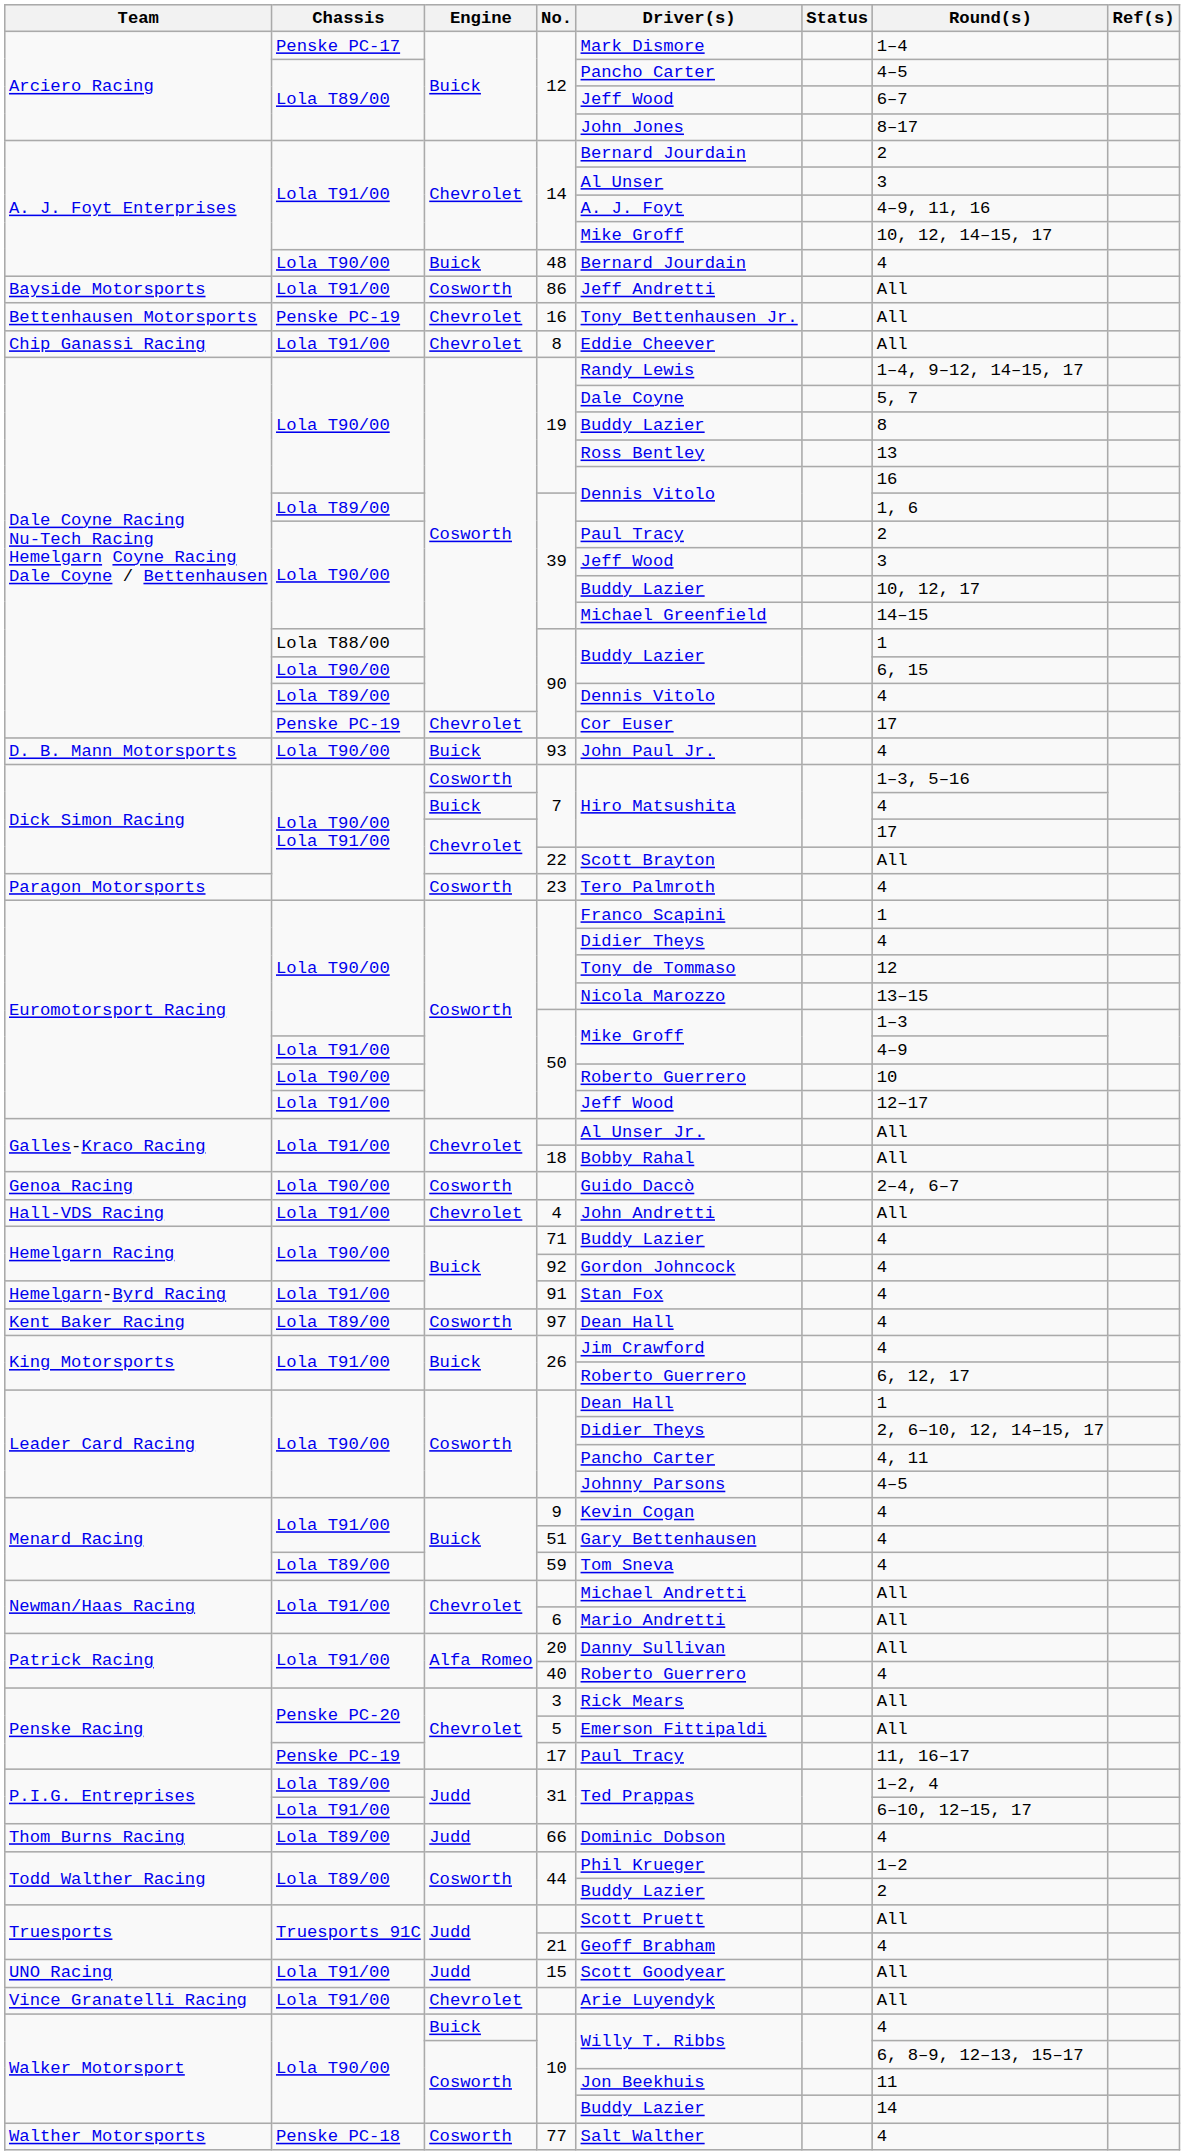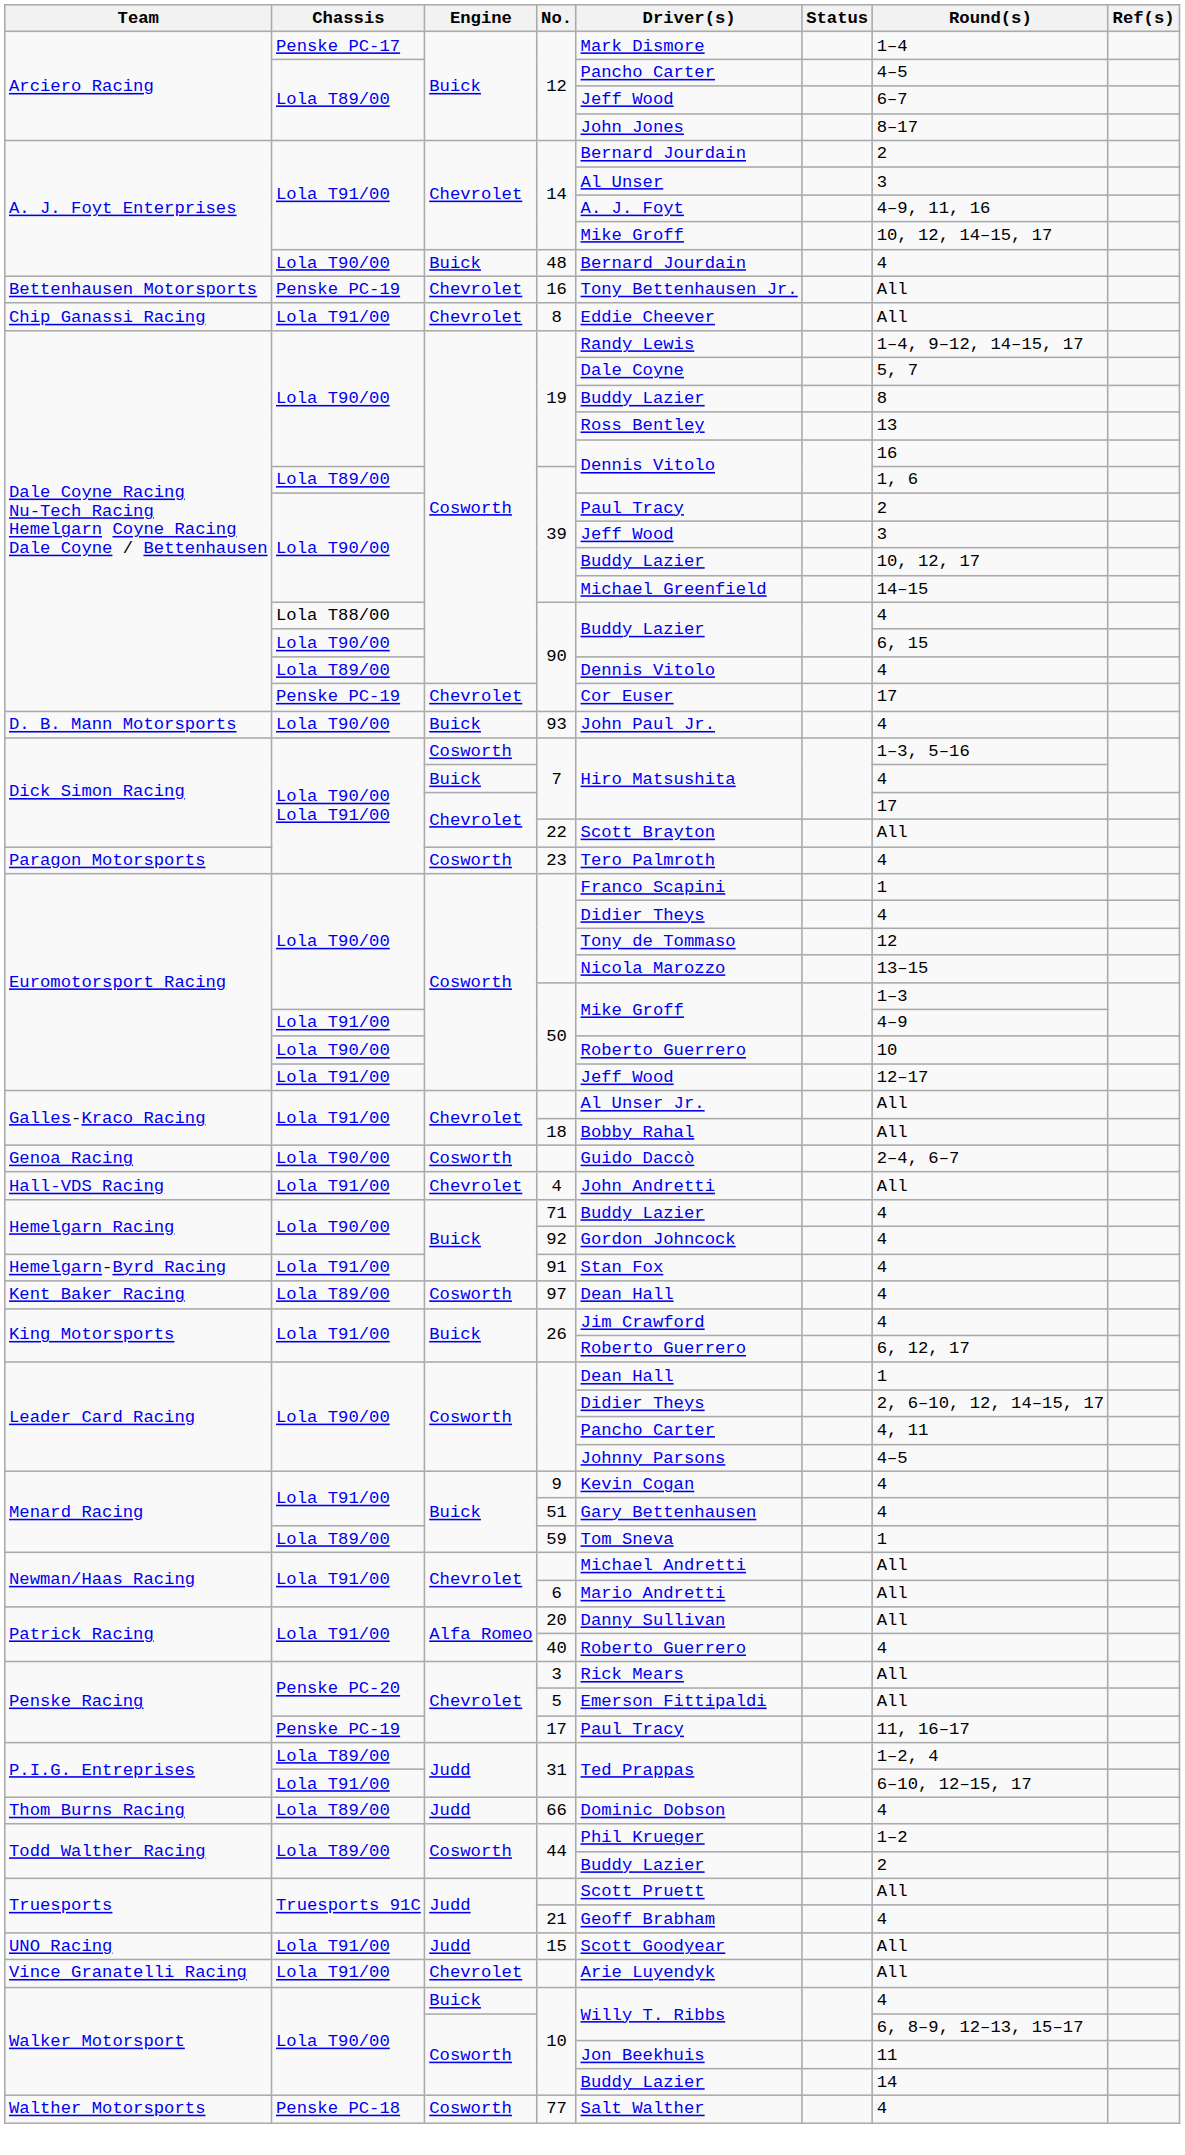 <table class="wikitable" style="font-size: 85%;">
 <tr>
 <th>Team</th>
 <th>Chassis</th>
 <th>Engine</th>
 <th>No.</th>
 <th>Driver(s)</th>
 <th>Status</th>
 <th>Round(s)</th>
 <th>Ref(s)</th>
 </tr>
 <tr>
 <td rowspan="4"><a href='#'>Arciero Racing</a></td>
 <td><a href='#'>Penske PC-17</a></td>
 <td rowspan="4"><a href='#'>Buick</a></td>
 <td rowspan="4" align="center">12</td>
 <td> <a href='#'>Mark Dismore</a></td>
 <td align="center"><strong></strong></td>
 <td>1–4</td>
 <td></td>
 </tr>
 <tr>
 <td rowspan="3"><a href='#'>Lola T89/00</a></td>
 <td> <a href='#'>Pancho Carter</a></td>
 <td></td>
 <td>4–5</td>
 <td></td>
 </tr>
 <tr>
 <td> <a href='#'>Jeff Wood</a></td>
 <td></td>
 <td>6–7</td>
 <td></td>
 </tr>
 <tr>
 <td> <a href='#'>John Jones</a></td>
 <td></td>
 <td>8–17</td>
 <td></td>
 </tr>
 <tr>
 <td rowspan="5"><a href='#'>A. J. Foyt Enterprises</a></td>
 <td rowspan="4"><a href='#'>Lola T91/00</a></td>
 <td rowspan="4"><a href='#'>Chevrolet</a></td>
 <td rowspan="4" align="center">14</td>
 <td> <a href='#'>Bernard Jourdain</a></td>
 <td></td>
 <td>2</td>
 <td></td>
 </tr>
 <tr>
 <td> <a href='#'>Al Unser</a></td>
 <td></td>
 <td>3</td>
 <td></td>
 </tr>
 <tr>
 <td> <a href='#'>A. J. Foyt</a></td>
 <td></td>
 <td>4–9, 11, 16</td>
 <td></td>
 </tr>
 <tr>
 <td> <a href='#'>Mike Groff</a></td>
 <td></td>
 <td>10, 12, 14–15, 17</td>
 <td></td>
 </tr>
 <tr>
 <td><a href='#'>Lola T90/00</a></td>
 <td><a href='#'>Buick</a></td>
 <td align="center">48</td>
 <td> <a href='#'>Bernard Jourdain</a></td>
 <td></td>
 <td>4</td>
-<td></td>
-</tr>
-<tr>
-<td><a href='#'>Bayside Motorsports</a></td>
-<td><a href='#'>Lola T91/00</a></td>
-<td><a href='#'>Cosworth</a></td>
-<td align="center">86</td>
-<td> <a href='#'>Jeff Andretti</a></td>
-<td align="center"><strong></strong></td>
-<td>All</td>
 <td></td>
 </tr>
 <tr>
 <td><a href='#'>Bettenhausen Motorsports</a></td>
 <td><a href='#'>Penske PC-19</a></td>
 <td><a href='#'>Chevrolet</a></td>
 <td align="center">16</td>
 <td> <a href='#'>Tony Bettenhausen Jr.</a></td>
 <td></td>
 <td>All</td>
 <td></td>
 </tr>
 <tr>
 <td><a href='#'>Chip Ganassi Racing</a></td>
 <td><a href='#'>Lola T91/00</a></td>
 <td><a href='#'>Chevrolet</a></td>
 <td align="center">8</td>
 <td> <a href='#'>Eddie Cheever</a></td>
 <td></td>
 <td>All</td>
 <td></td>
 </tr>
 <tr>
 <td rowspan="14"><a href='#'>Dale Coyne Racing</a><br><a href='#'>Nu-Tech Racing</a><br><a href='#'>Hemelgarn</a> <a href='#'>Coyne Racing</a><br><a href='#'>Dale Coyne</a> / <a href='#'>Bettenhausen</a></td>
 <td rowspan="5"><a href='#'>Lola T90/00</a></td>
 <td rowspan="13"><a href='#'>Cosworth</a></td>
 <td rowspan="5" align="center">19</td>
 <td> <a href='#'>Randy Lewis</a></td>
 <td></td>
 <td>1–4, 9–12, 14–15, 17</td>
 <td></td>
 </tr>
 <tr>
 <td> <a href='#'>Dale Coyne</a></td>
 <td></td>
 <td>5, 7</td>
 <td></td>
 </tr>
 <tr>
 <td> <a href='#'>Buddy Lazier</a></td>
 <td></td>
 <td>8</td>
 <td></td>
 </tr>
 <tr>
 <td> <a href='#'>Ross Bentley</a></td>
 <td align="center"><strong></strong></td>
 <td>13</td>
 <td></td>
 </tr>
 <tr>
 <td rowspan="2"> <a href='#'>Dennis Vitolo</a></td>
 <td rowspan="2" align="center"><strong></strong></td>
 <td>16</td>
 <td></td>
 </tr>
 <tr>
 <td><a href='#'>Lola T89/00</a></td>
 <td rowspan="5" align="center">39</td>
 <td>1, 6</td>
 <td></td>
 </tr>
 <tr>
 <td rowspan="4"><a href='#'>Lola T90/00</a></td>
 <td> <a href='#'>Paul Tracy</a></td>
 <td align="center"><strong></strong></td>
 <td>2</td>
 <td></td>
 </tr>
 <tr>
 <td> <a href='#'>Jeff Wood</a></td>
 <td></td>
 <td>3</td>
 <td></td>
 </tr>
 <tr>
 <td> <a href='#'>Buddy Lazier</a></td>
 <td></td>
 <td>10, 12, 17</td>
 <td></td>
 </tr>
 <tr>
 <td> <a href='#'>Michael Greenfield</a></td>
 <td></td>
 <td>14–15</td>
 <td></td>
 </tr>
 <tr>
 <td>Lola T88/00</td>
 <td rowspan="4" align="center">90</td>
 <td rowspan="2"> <a href='#'>Buddy Lazier</a></td>
 <td rowspan="2"></td>
-<td>1</td>
+<td>4</td>
 <td></td>
 </tr>
 <tr>
 <td><a href='#'>Lola T90/00</a></td>
 <td>6, 15</td>
 <td></td>
 </tr>
 <tr>
 <td><a href='#'>Lola T89/00</a></td>
 <td> <a href='#'>Dennis Vitolo</a></td>
 <td align="center"><strong></strong></td>
 <td>4</td>
 <td></td>
 </tr>
 <tr>
 <td><a href='#'>Penske PC-19</a></td>
 <td><a href='#'>Chevrolet</a></td>
 <td> <a href='#'>Cor Euser</a></td>
 <td align="center"><strong></strong></td>
 <td>17</td>
 <td></td>
 </tr>
 <tr>
 <td><a href='#'>D. B. Mann Motorsports</a></td>
 <td><a href='#'>Lola T90/00</a></td>
 <td><a href='#'>Buick</a></td>
 <td align="center">93</td>
 <td> <a href='#'>John Paul Jr.</a></td>
 <td></td>
 <td>4</td>
 <td></td>
 </tr>
 <tr>
 <td rowspan="4"><a href='#'>Dick Simon Racing</a></td>
 <td rowspan="5"><a href='#'>Lola T90/00</a><br><a href='#'>Lola T91/00</a></td>
 <td><a href='#'>Cosworth</a></td>
 <td rowspan="3" align="center">7</td>
 <td rowspan="3"> <a href='#'>Hiro Matsushita</a></td>
 <td rowspan="3"></td>
 <td>1–3, 5–16</td>
 <td rowspan="2"></td>
 </tr>
 <tr>
 <td><a href='#'>Buick</a></td>
 <td>4</td>
 </tr>
 <tr>
 <td rowspan="2"><a href='#'>Chevrolet</a></td>
 <td>17</td>
 <td></td>
 </tr>
 <tr>
 <td align="center">22</td>
 <td> <a href='#'>Scott Brayton</a></td>
 <td></td>
 <td>All</td>
 <td></td>
 </tr>
 <tr>
 <td><a href='#'>Paragon Motorsports</a></td>
 <td><a href='#'>Cosworth</a></td>
 <td align="center">23</td>
 <td> <a href='#'>Tero Palmroth</a></td>
 <td></td>
 <td>4</td>
 <td></td>
 </tr>
 <tr>
 <td rowspan="8"><a href='#'>Euromotorsport Racing</a></td>
 <td rowspan="5"><a href='#'>Lola T90/00</a></td>
 <td rowspan="8"><a href='#'>Cosworth</a></td>
 <td rowspan="4" align="center"></td>
 <td> <a href='#'>Franco Scapini</a></td>
 <td align="center"><strong></strong></td>
 <td>1</td>
 <td></td>
 </tr>
 <tr>
 <td> <a href='#'>Didier Theys</a></td>
 <td></td>
 <td>4</td>
 <td></td>
 </tr>
 <tr>
 <td> <a href='#'>Tony de Tommaso</a></td>
 <td align="center"><strong></strong></td>
 <td>12</td>
 <td></td>
 </tr>
 <tr>
 <td> <a href='#'>Nicola Marozzo</a></td>
 <td align="center"><strong></strong></td>
 <td>13–15</td>
 <td></td>
 </tr>
 <tr>
 <td rowspan="4" align="center">50</td>
 <td rowspan="2"> <a href='#'>Mike Groff</a></td>
 <td rowspan="2"></td>
 <td>1–3</td>
 <td rowspan="2"></td>
 </tr>
 <tr>
 <td><a href='#'>Lola T91/00</a></td>
 <td>4–9</td>
 </tr>
 <tr>
 <td><a href='#'>Lola T90/00</a></td>
 <td> <a href='#'>Roberto Guerrero</a></td>
 <td></td>
 <td>10</td>
 <td></td>
 </tr>
 <tr>
 <td><a href='#'>Lola T91/00</a></td>
 <td> <a href='#'>Jeff Wood</a></td>
 <td></td>
 <td>12–17</td>
 <td></td>
 </tr>
 <tr>
 <td rowspan="2"><a href='#'>Galles</a>-<a href='#'>Kraco Racing</a></td>
 <td rowspan="2"><a href='#'>Lola T91/00</a></td>
 <td rowspan="2"><a href='#'>Chevrolet</a></td>
 <td align="center"></td>
 <td> <a href='#'>Al Unser Jr.</a></td>
 <td></td>
 <td>All</td>
 <td></td>
 </tr>
 <tr>
 <td align="center">18</td>
 <td> <a href='#'>Bobby Rahal</a></td>
 <td></td>
 <td>All</td>
 <td></td>
 </tr>
 <tr>
 <td><a href='#'>Genoa Racing</a></td>
 <td><a href='#'>Lola T90/00</a></td>
 <td><a href='#'>Cosworth</a></td>
 <td align="center"></td>
 <td> <a href='#'>Guido Daccò</a></td>
 <td></td>
 <td>2–4, 6–7</td>
 <td></td>
 </tr>
 <tr>
 <td><a href='#'>Hall-VDS Racing</a></td>
 <td><a href='#'>Lola T91/00</a></td>
 <td><a href='#'>Chevrolet</a></td>
 <td align="center">4</td>
 <td> <a href='#'>John Andretti</a></td>
 <td></td>
 <td>All</td>
 <td></td>
 </tr>
 <tr>
 <td rowspan="2"><a href='#'>Hemelgarn Racing</a></td>
 <td rowspan="2"><a href='#'>Lola T90/00</a></td>
 <td rowspan="3"><a href='#'>Buick</a></td>
 <td align="center">71</td>
 <td> <a href='#'>Buddy Lazier</a></td>
 <td></td>
 <td>4</td>
 <td></td>
 </tr>
 <tr>
 <td align="center">92</td>
 <td> <a href='#'>Gordon Johncock</a></td>
 <td></td>
 <td>4</td>
 <td></td>
 </tr>
 <tr>
 <td><a href='#'>Hemelgarn</a>-<a href='#'>Byrd Racing</a></td>
 <td><a href='#'>Lola T91/00</a></td>
 <td align="center">91</td>
 <td> <a href='#'>Stan Fox</a></td>
 <td></td>
 <td>4</td>
 <td></td>
 </tr>
 <tr>
 <td><a href='#'>Kent Baker Racing</a></td>
 <td><a href='#'>Lola T89/00</a></td>
 <td><a href='#'>Cosworth</a></td>
 <td align="center">97</td>
 <td> <a href='#'>Dean Hall</a></td>
 <td></td>
 <td>4</td>
 <td></td>
 </tr>
 <tr>
 <td rowspan="2"><a href='#'>King Motorsports</a></td>
 <td rowspan="2"><a href='#'>Lola T91/00</a></td>
 <td rowspan="2"><a href='#'>Buick</a></td>
 <td rowspan="2" align="center">26</td>
 <td> <a href='#'>Jim Crawford</a></td>
 <td></td>
 <td>4</td>
 <td></td>
 </tr>
 <tr>
 <td> <a href='#'>Roberto Guerrero</a></td>
 <td></td>
 <td>6, 12, 17</td>
 <td></td>
 </tr>
 <tr>
 <td rowspan="4"><a href='#'>Leader Card Racing</a></td>
 <td rowspan="4"><a href='#'>Lola T90/00</a></td>
 <td rowspan="4"><a href='#'>Cosworth</a></td>
 <td rowspan="4" align="center"></td>
 <td> <a href='#'>Dean Hall</a></td>
 <td></td>
 <td>1</td>
 <td></td>
 </tr>
 <tr>
 <td> <a href='#'>Didier Theys</a></td>
 <td></td>
 <td>2, 6–10, 12, 14–15, 17</td>
 <td></td>
 </tr>
 <tr>
 <td> <a href='#'>Pancho Carter</a></td>
 <td></td>
 <td>4, 11</td>
 <td></td>
 </tr>
 <tr>
 <td> <a href='#'>Johnny Parsons</a></td>
 <td></td>
 <td>4–5</td>
 <td></td>
 </tr>
 <tr>
 <td rowspan="3"><a href='#'>Menard Racing</a></td>
 <td rowspan="2"><a href='#'>Lola T91/00</a></td>
 <td rowspan="3"><a href='#'>Buick</a></td>
 <td align="center">9</td>
 <td> <a href='#'>Kevin Cogan</a></td>
 <td></td>
 <td>4</td>
 <td></td>
 </tr>
 <tr>
 <td align="center">51</td>
 <td> <a href='#'>Gary Bettenhausen</a></td>
 <td></td>
 <td>4</td>
 <td></td>
 </tr>
 <tr>
 <td><a href='#'>Lola T89/00</a></td>
 <td align="center">59</td>
 <td> <a href='#'>Tom Sneva</a></td>
 <td></td>
-<td>4</td>
+<td>1</td>
 <td></td>
 </tr>
 <tr>
 <td rowspan="2"><a href='#'>Newman/Haas Racing</a></td>
 <td rowspan="2"><a href='#'>Lola T91/00</a></td>
 <td rowspan="2"><a href='#'>Chevrolet</a></td>
 <td align="center"></td>
 <td> <a href='#'>Michael Andretti</a></td>
 <td></td>
 <td>All</td>
 <td></td>
 </tr>
 <tr>
 <td align="center">6</td>
 <td> <a href='#'>Mario Andretti</a></td>
 <td></td>
 <td>All</td>
 <td></td>
 </tr>
 <tr>
 <td rowspan="2"><a href='#'>Patrick Racing</a></td>
 <td rowspan="2"><a href='#'>Lola T91/00</a></td>
 <td rowspan="2"><a href='#'>Alfa Romeo</a></td>
 <td align="center">20</td>
 <td> <a href='#'>Danny Sullivan</a></td>
 <td></td>
 <td>All</td>
 <td></td>
 </tr>
 <tr>
 <td align="center">40</td>
 <td> <a href='#'>Roberto Guerrero</a></td>
 <td></td>
 <td>4</td>
 <td></td>
 </tr>
 <tr>
 <td rowspan="3"><a href='#'>Penske Racing</a></td>
 <td rowspan="2"><a href='#'>Penske PC-20</a></td>
 <td rowspan="3"><a href='#'>Chevrolet</a></td>
 <td align="center">3</td>
 <td> <a href='#'>Rick Mears</a></td>
 <td></td>
 <td>All</td>
 <td></td>
 </tr>
 <tr>
 <td align="center">5</td>
 <td> <a href='#'>Emerson Fittipaldi</a></td>
 <td></td>
 <td>All</td>
 <td></td>
 </tr>
 <tr>
 <td><a href='#'>Penske PC-19</a></td>
 <td align="center">17</td>
 <td> <a href='#'>Paul Tracy</a></td>
 <td align="center"><strong></strong></td>
 <td>11, 16–17</td>
 <td></td>
 </tr>
 <tr>
 <td rowspan="2"><a href='#'>P.I.G. Entreprises</a></td>
 <td><a href='#'>Lola T89/00</a></td>
 <td rowspan="2"><a href='#'>Judd</a></td>
 <td rowspan="2" align="center">31</td>
 <td rowspan="2"> <a href='#'>Ted Prappas</a></td>
 <td rowspan="2" align="center"><strong></strong></td>
 <td>1–2, 4</td>
 <td></td>
 </tr>
 <tr>
 <td><a href='#'>Lola T91/00</a></td>
 <td>6–10, 12–15, 17</td>
 <td></td>
 </tr>
 <tr>
 <td><a href='#'>Thom Burns Racing</a></td>
 <td><a href='#'>Lola T89/00</a></td>
 <td><a href='#'>Judd</a></td>
 <td align="center">66</td>
 <td> <a href='#'>Dominic Dobson</a></td>
 <td></td>
 <td>4</td>
 <td></td>
 </tr>
 <tr>
 <td rowspan="2"><a href='#'>Todd Walther Racing</a></td>
 <td rowspan="2"><a href='#'>Lola T89/00</a></td>
 <td rowspan="2"><a href='#'>Cosworth</a></td>
 <td rowspan="2" align="center">44</td>
 <td> <a href='#'>Phil Krueger</a></td>
 <td></td>
 <td>1–2</td>
 <td></td>
 </tr>
 <tr>
 <td> <a href='#'>Buddy Lazier</a></td>
 <td></td>
 <td>2</td>
 <td></td>
 </tr>
 <tr>
 <td rowspan="2"><a href='#'>Truesports</a></td>
 <td rowspan="2"><a href='#'>Truesports 91C</a></td>
 <td rowspan="2"><a href='#'>Judd</a></td>
 <td align="center"></td>
 <td> <a href='#'>Scott Pruett</a></td>
 <td></td>
 <td>All</td>
 <td></td>
 </tr>
 <tr>
 <td align="center">21</td>
 <td> <a href='#'>Geoff Brabham</a></td>
 <td></td>
 <td>4</td>
 <td></td>
 </tr>
 <tr>
 <td><a href='#'>UNO Racing</a></td>
 <td><a href='#'>Lola T91/00</a></td>
 <td><a href='#'>Judd</a></td>
 <td align="center">15</td>
 <td> <a href='#'>Scott Goodyear</a></td>
 <td></td>
 <td>All</td>
 <td></td>
 </tr>
 <tr>
 <td><a href='#'>Vince Granatelli Racing</a></td>
 <td><a href='#'>Lola T91/00</a></td>
 <td><a href='#'>Chevrolet</a></td>
 <td align="center"></td>
 <td> <a href='#'>Arie Luyendyk</a></td>
 <td></td>
 <td>All</td>
 <td></td>
 </tr>
 <tr>
 <td rowspan="4"><a href='#'>Walker Motorsport</a></td>
 <td rowspan="4"><a href='#'>Lola T90/00</a></td>
 <td><a href='#'>Buick</a></td>
 <td rowspan="4" align="center">10</td>
 <td rowspan="2"> <a href='#'>Willy T. Ribbs</a></td>
 <td rowspan="2"></td>
 <td>4</td>
 <td></td>
 </tr>
 <tr>
 <td rowspan="3"><a href='#'>Cosworth</a></td>
 <td>6, 8–9, 12–13, 15–17</td>
 <td></td>
 </tr>
 <tr>
 <td> <a href='#'>Jon Beekhuis</a></td>
 <td></td>
 <td>11</td>
 <td></td>
 </tr>
 <tr>
 <td> <a href='#'>Buddy Lazier</a></td>
 <td></td>
 <td>14</td>
 <td></td>
 </tr>
 <tr>
 <td><a href='#'>Walther Motorsports</a></td>
 <td><a href='#'>Penske PC-18</a></td>
 <td><a href='#'>Cosworth</a></td>
 <td align="center">77</td>
 <td> <a href='#'>Salt Walther</a></td>
 <td></td>
 <td>4</td>
 <td></td>
 </tr>
 </table>
